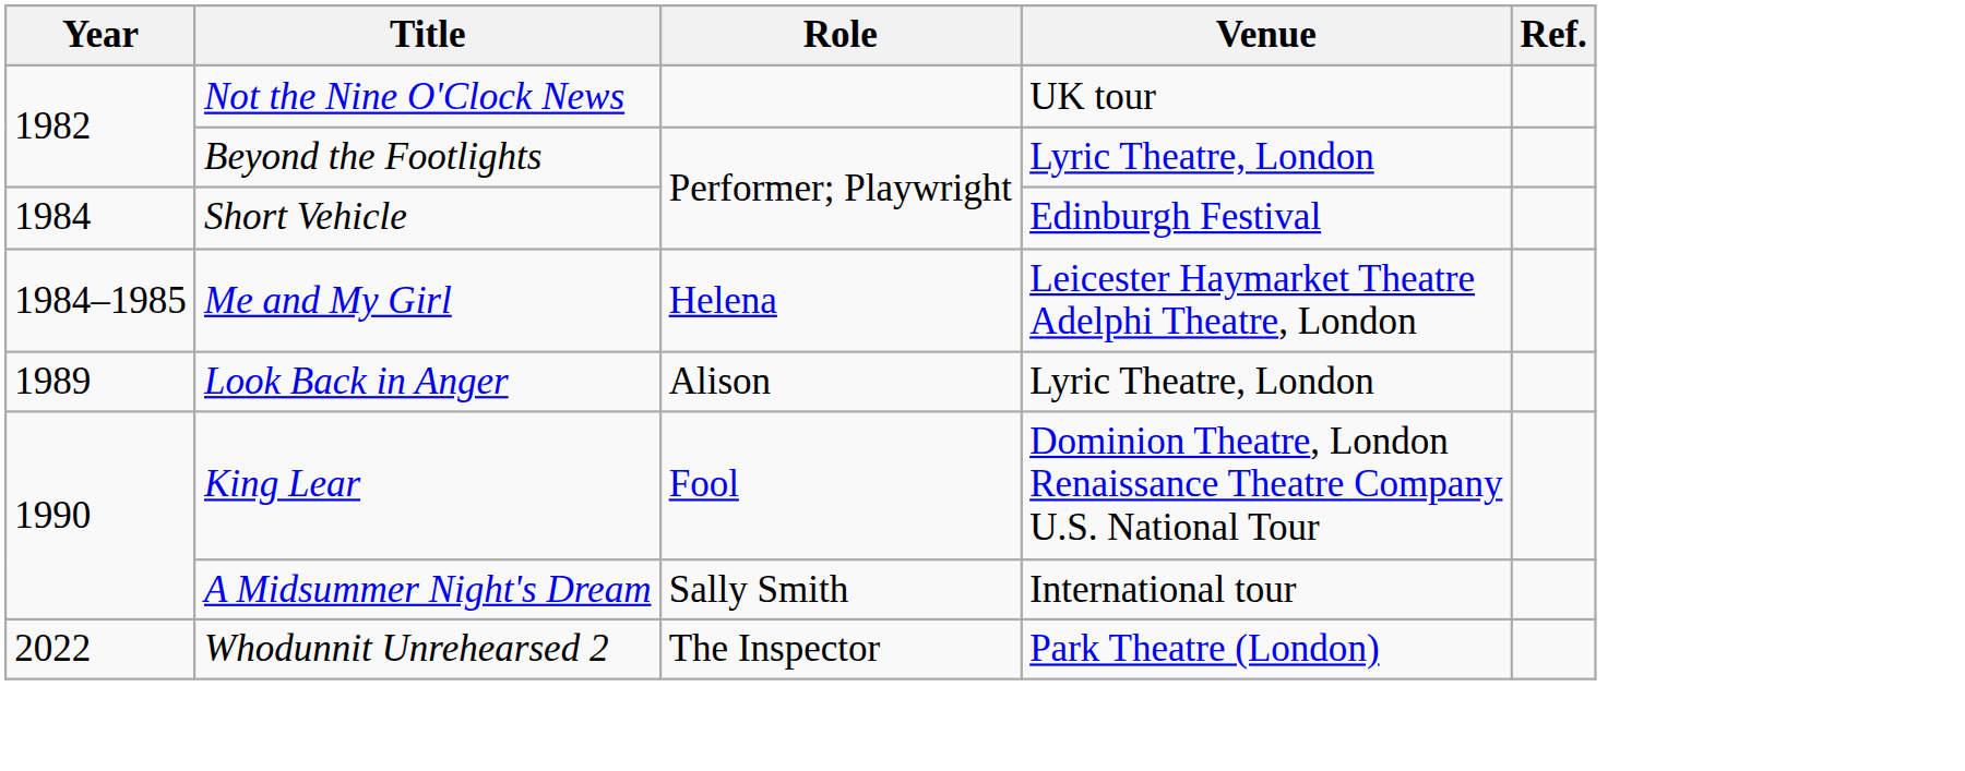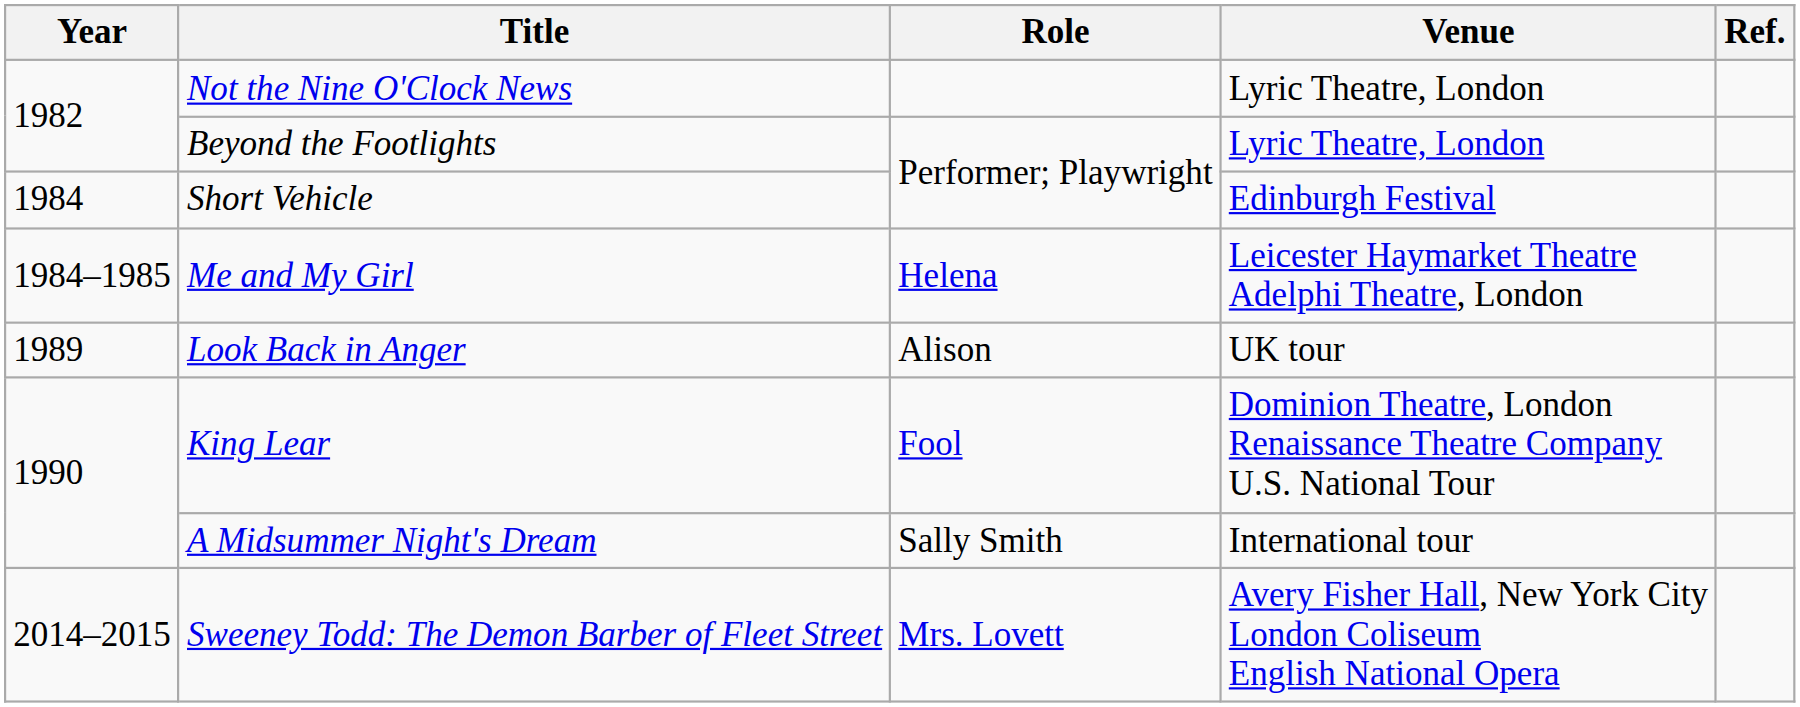 <table class="wikitable sortable">
 <tr>
 <th>Year</th>
 <th>Title</th>
 <th>Role</th>
 <th>Venue</th>
 <th>Ref.</th>
 </tr>
 <tr>
 <td rowspan=2>1982</td>
 <td><em><a href='#'>Not the Nine O'Clock News</a></em></td>
 <td></td>
-<td>UK tour</td>
+<td>Lyric Theatre, London</td>
 <td></td>
 </tr>
 <tr>
 <td><em>Beyond the Footlights</em></td>
 <td rowspan=2>Performer; Playwright</td>
 <td><a href='#'>Lyric Theatre, London</a></td>
 <td></td>
 </tr>
 <tr>
 <td>1984</td>
 <td><em>Short Vehicle</em></td>
 <td><a href='#'>Edinburgh Festival</a></td>
 <td></td>
 </tr>
 <tr>
 <td>1984–1985</td>
 <td><em><a href='#'>Me and My Girl</a></em></td>
 <td><a href='#'>Helena</a></td>
 <td><a href='#'>Leicester Haymarket Theatre</a><br><a href='#'>Adelphi Theatre</a>, London</td>
 <td></td>
 </tr>
 <tr>
 <td>1989</td>
 <td><em><a href='#'>Look Back in Anger</a></em></td>
 <td>Alison</td>
-<td>Lyric Theatre, London</td>
+<td>UK tour</td>
 <td></td>
 </tr>
 <tr>
 <td rowspan=2>1990</td>
 <td><em><a href='#'>King Lear</a></em></td>
 <td><a href='#'>Fool</a></td>
 <td><a href='#'>Dominion Theatre</a>, London<br><a href='#'>Renaissance Theatre Company</a><br>U.S. National Tour</td>
 <td></td>
 </tr>
 <tr>
 <td><em><a href='#'>A Midsummer Night's Dream</a></em></td>
 <td>Sally Smith</td>
 <td>International tour</td>
 <td></td>
 </tr>
 <tr>
-<td>2022</td>
-<td><em>Whodunnit Unrehearsed 2</em></td>
-<td>The Inspector</td>
-<td><a href='#'>Park Theatre (London)</a></td>
+<td>2014–2015</td>
+<td><em><a href='#'>Sweeney Todd: The Demon Barber of Fleet Street</a></em></td>
+<td><a href='#'>Mrs. Lovett</a></td>
+<td><a href='#'>Avery Fisher Hall</a>, New York City<br><a href='#'>London Coliseum</a><br><a href='#'>English National Opera</a></td>
 <td></td>
 </tr>
 </table>
